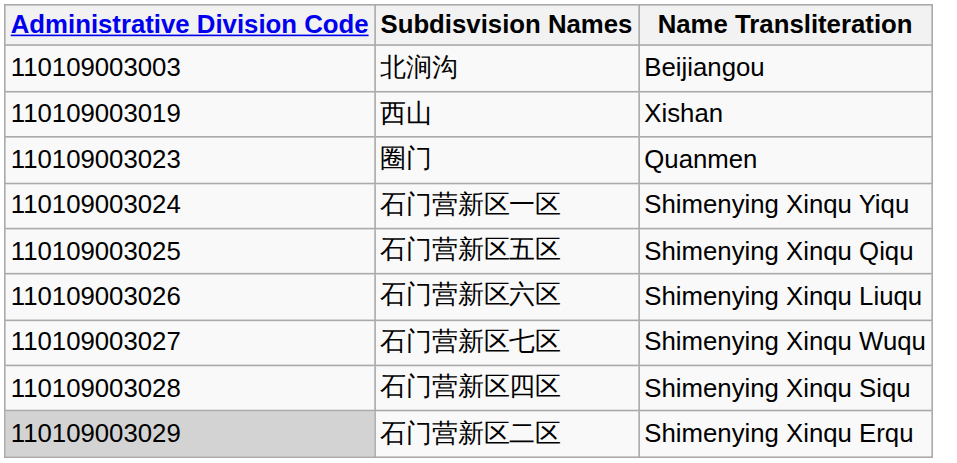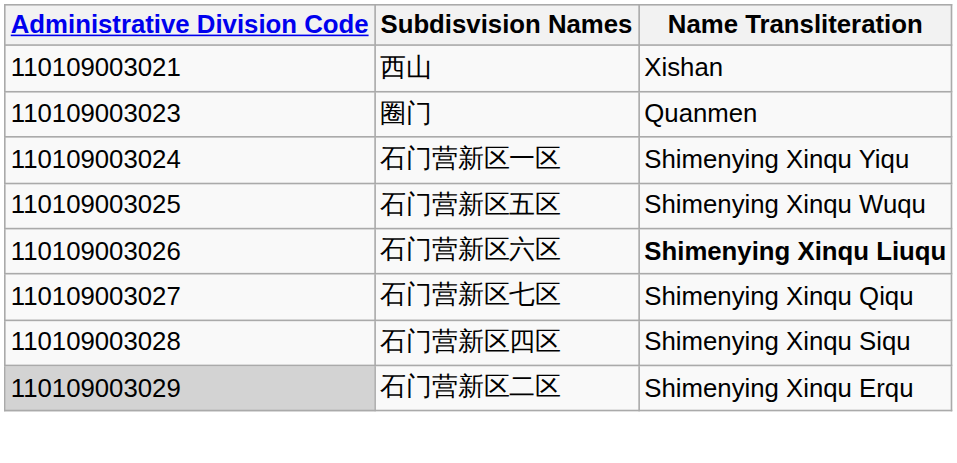 <table class="wikitable sortable">
 <tr>
 <th><a href='#'>Administrative Division Code</a></th>
 <th>Subdisvision Names</th>
 <th>Name Transliteration</th>
 </tr>
 <tr>
-<td>110109003003</td>
-<td>北涧沟</td>
-<td>Beijiangou</td>
-</tr>
-<tr>
-<td>110109003019</td>
+<td>110109003021</td>
 <td>西山</td>
 <td>Xishan</td>
 </tr>
 <tr>
 <td>110109003023</td>
 <td>圈门</td>
 <td>Quanmen</td>
 </tr>
 <tr>
 <td>110109003024</td>
 <td>石门营新区一区</td>
 <td>Shimenying Xinqu Yiqu</td>
 </tr>
 <tr>
 <td>110109003025</td>
 <td>石门营新区五区</td>
-<td>Shimenying Xinqu Qiqu</td>
+<td>Shimenying Xinqu Wuqu</td>
 </tr>
 <tr>
 <td>110109003026</td>
 <td>石门营新区六区</td>
-<td>Shimenying Xinqu Liuqu</td>
+<td><strong>Shimenying Xinqu Liuqu</strong></td>
 </tr>
 <tr>
 <td>110109003027</td>
 <td>石门营新区七区</td>
-<td>Shimenying Xinqu Wuqu</td>
+<td>Shimenying Xinqu Qiqu</td>
 </tr>
 <tr>
 <td>110109003028</td>
 <td>石门营新区四区</td>
 <td>Shimenying Xinqu Siqu</td>
 </tr>
 <tr>
 <td style="background: lightgrey;">110109003029</td>
 <td>石门营新区二区</td>
 <td>Shimenying Xinqu Erqu</td>
 </tr>
 </table>
